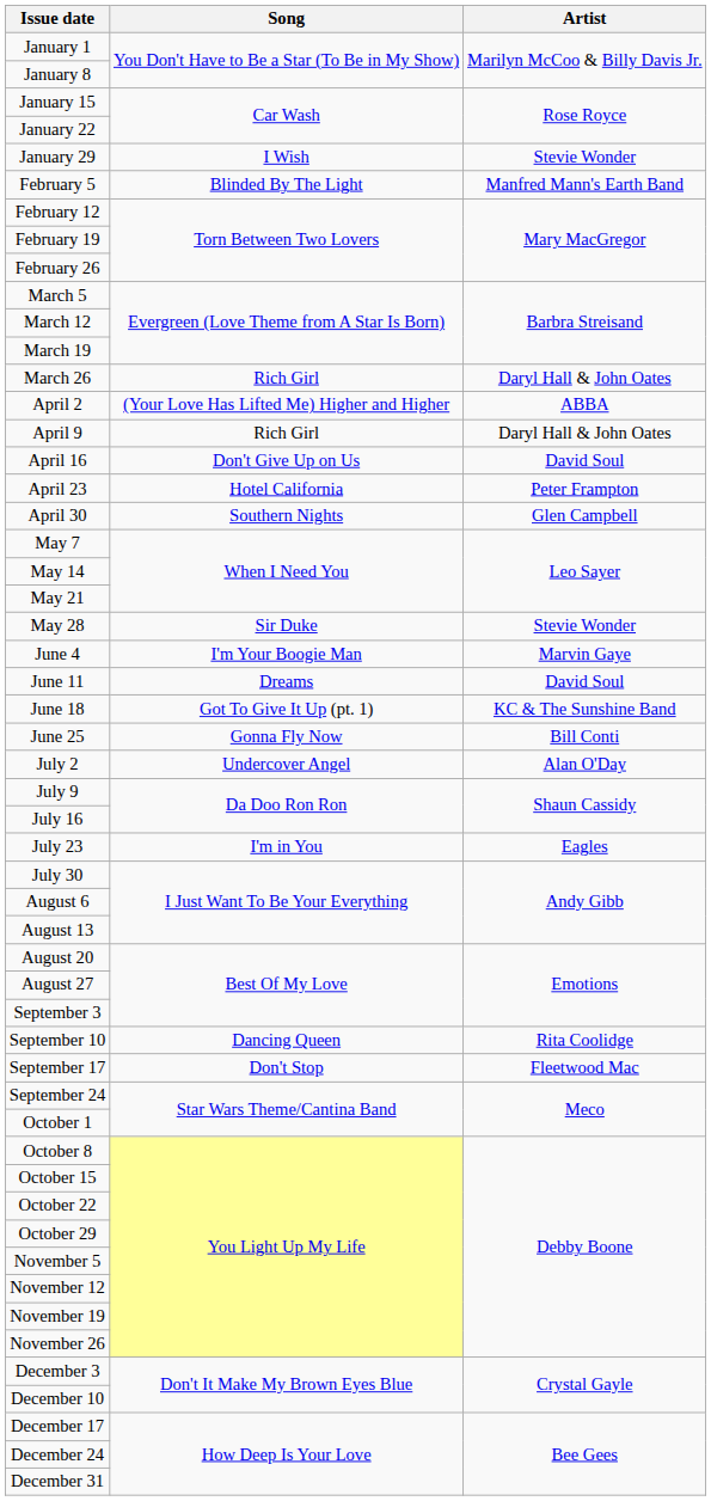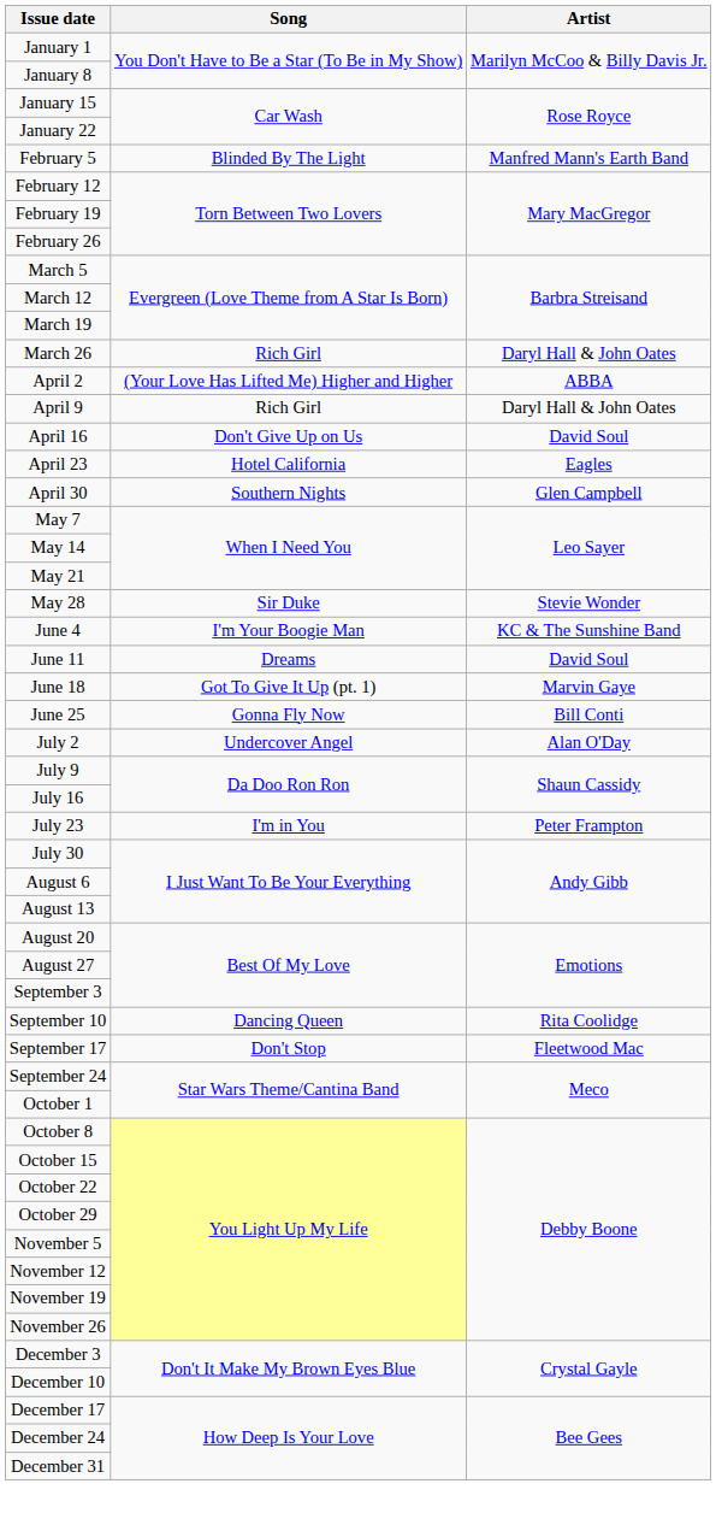 <table class="wikitable plainrowheaders" style="text-align: center">
 <tr>
 <th>Issue date</th>
 <th>Song</th>
 <th>Artist</th>
 </tr>
 <tr>
 <td>January 1</td>
 <td rowspan="2"><a href='#'>You Don't Have to Be a Star (To Be in My Show)</a></td>
 <td rowspan="2"><a href='#'>Marilyn McCoo</a> & <a href='#'>Billy Davis Jr.</a></td>
 </tr>
 <tr>
 <td>January 8</td>
 </tr>
 <tr>
 <td>January 15</td>
 <td rowspan="2"><a href='#'>Car Wash</a></td>
 <td rowspan="2"><a href='#'>Rose Royce</a></td>
 </tr>
 <tr>
 <td>January 22</td>
-</tr>
-<tr>
-<td>January 29</td>
-<td><a href='#'>I Wish</a></td>
-<td><a href='#'>Stevie Wonder</a></td>
 </tr>
 <tr>
 <td>February 5</td>
 <td><a href='#'>Blinded By The Light</a></td>
 <td><a href='#'>Manfred Mann's Earth Band</a></td>
 </tr>
 <tr>
 <td>February 12</td>
 <td rowspan="3"><a href='#'>Torn Between Two Lovers</a></td>
 <td rowspan="3"><a href='#'>Mary MacGregor</a></td>
 </tr>
 <tr>
 <td>February 19</td>
 </tr>
 <tr>
 <td>February 26</td>
 </tr>
 <tr>
 <td>March 5</td>
 <td rowspan="3"><a href='#'>Evergreen (Love Theme from A Star Is Born)</a></td>
 <td rowspan="3"><a href='#'>Barbra Streisand</a></td>
 </tr>
 <tr>
 <td>March 12</td>
 </tr>
 <tr>
 <td>March 19</td>
 </tr>
 <tr>
 <td>March 26</td>
 <td><a href='#'>Rich Girl</a></td>
 <td><a href='#'>Daryl Hall</a> & <a href='#'>John Oates</a></td>
 </tr>
 <tr>
 <td>April 2</td>
 <td><a href='#'>(Your Love Has Lifted Me) Higher and Higher</a></td>
 <td><a href='#'>ABBA</a></td>
 </tr>
 <tr>
 <td>April 9</td>
 <td>Rich Girl</td>
 <td>Daryl Hall & John Oates</td>
 </tr>
 <tr>
 <td>April 16</td>
 <td><a href='#'>Don't Give Up on Us</a></td>
 <td><a href='#'>David Soul</a></td>
 </tr>
 <tr>
 <td>April 23</td>
 <td><a href='#'>Hotel California</a></td>
-<td><a href='#'>Peter Frampton</a></td>
+<td><a href='#'>Eagles</a></td>
 </tr>
 <tr>
 <td>April 30</td>
 <td><a href='#'>Southern Nights</a></td>
 <td><a href='#'>Glen Campbell</a></td>
 </tr>
 <tr>
 <td>May 7</td>
 <td rowspan="3"><a href='#'>When I Need You</a></td>
 <td rowspan="3"><a href='#'>Leo Sayer</a></td>
 </tr>
 <tr>
 <td>May 14</td>
 </tr>
 <tr>
 <td>May 21</td>
 </tr>
 <tr>
 <td>May 28</td>
 <td><a href='#'>Sir Duke</a></td>
 <td><a href='#'>Stevie Wonder</a></td>
 </tr>
 <tr>
 <td>June 4</td>
 <td><a href='#'>I'm Your Boogie Man</a></td>
-<td><a href='#'>Marvin Gaye</a></td>
+<td><a href='#'>KC & The Sunshine Band</a></td>
 </tr>
 <tr>
 <td>June 11</td>
 <td><a href='#'>Dreams</a></td>
 <td><a href='#'>David Soul</a></td>
 </tr>
 <tr>
 <td>June 18</td>
 <td><a href='#'>Got To Give It Up</a> (pt. 1)</td>
-<td><a href='#'>KC & The Sunshine Band</a></td>
+<td><a href='#'>Marvin Gaye</a></td>
 </tr>
 <tr>
 <td>June 25</td>
 <td><a href='#'>Gonna Fly Now</a></td>
 <td><a href='#'>Bill Conti</a></td>
 </tr>
 <tr>
 <td>July 2</td>
 <td><a href='#'>Undercover Angel</a></td>
 <td><a href='#'>Alan O'Day</a></td>
 </tr>
 <tr>
 <td>July 9</td>
 <td rowspan="2"><a href='#'>Da Doo Ron Ron</a></td>
 <td rowspan="2"><a href='#'>Shaun Cassidy</a></td>
 </tr>
 <tr>
 <td>July 16</td>
 </tr>
 <tr>
 <td>July 23</td>
 <td><a href='#'>I'm in You</a></td>
-<td><a href='#'>Eagles</a></td>
+<td><a href='#'>Peter Frampton</a></td>
 </tr>
 <tr>
 <td>July 30</td>
 <td rowspan="3"><a href='#'>I Just Want To Be Your Everything</a></td>
 <td rowspan="3"><a href='#'>Andy Gibb</a></td>
 </tr>
 <tr>
 <td>August 6</td>
 </tr>
 <tr>
 <td>August 13</td>
 </tr>
 <tr>
 <td>August 20</td>
 <td rowspan="3"><a href='#'>Best Of My Love</a></td>
 <td rowspan="3"><a href='#'>Emotions</a></td>
 </tr>
 <tr>
 <td>August 27</td>
 </tr>
 <tr>
 <td>September 3</td>
 </tr>
 <tr>
 <td>September 10</td>
 <td><a href='#'>Dancing Queen</a></td>
 <td><a href='#'>Rita Coolidge</a></td>
 </tr>
 <tr>
 <td>September 17</td>
 <td><a href='#'>Don't Stop</a></td>
 <td><a href='#'>Fleetwood Mac</a></td>
 </tr>
 <tr>
 <td>September 24</td>
 <td rowspan="2"><a href='#'>Star Wars Theme/Cantina Band</a></td>
 <td rowspan="2"><a href='#'>Meco</a></td>
 </tr>
 <tr>
 <td>October 1</td>
 </tr>
 <tr>
 <td>October 8</td>
 <td rowspan="8" bgcolor=#FFFF99><a href='#'>You Light Up My Life</a></td>
 <td rowspan="8"><a href='#'>Debby Boone</a></td>
 </tr>
 <tr>
 <td>October 15</td>
 </tr>
 <tr>
 <td>October 22</td>
 </tr>
 <tr>
 <td>October 29</td>
 </tr>
 <tr>
 <td>November 5</td>
 </tr>
 <tr>
 <td>November 12</td>
 </tr>
 <tr>
 <td>November 19</td>
 </tr>
 <tr>
 <td>November 26</td>
 </tr>
 <tr>
 <td>December 3</td>
 <td rowspan="2"><a href='#'>Don't It Make My Brown Eyes Blue</a></td>
 <td rowspan="2"><a href='#'>Crystal Gayle</a></td>
 </tr>
 <tr>
 <td>December 10</td>
 </tr>
 <tr>
 <td>December 17</td>
 <td rowspan="3"><a href='#'>How Deep Is Your Love</a></td>
 <td rowspan="3"><a href='#'>Bee Gees</a></td>
 </tr>
 <tr>
 <td>December 24</td>
 </tr>
 <tr>
 <td>December 31</td>
 </tr>
 </table>
